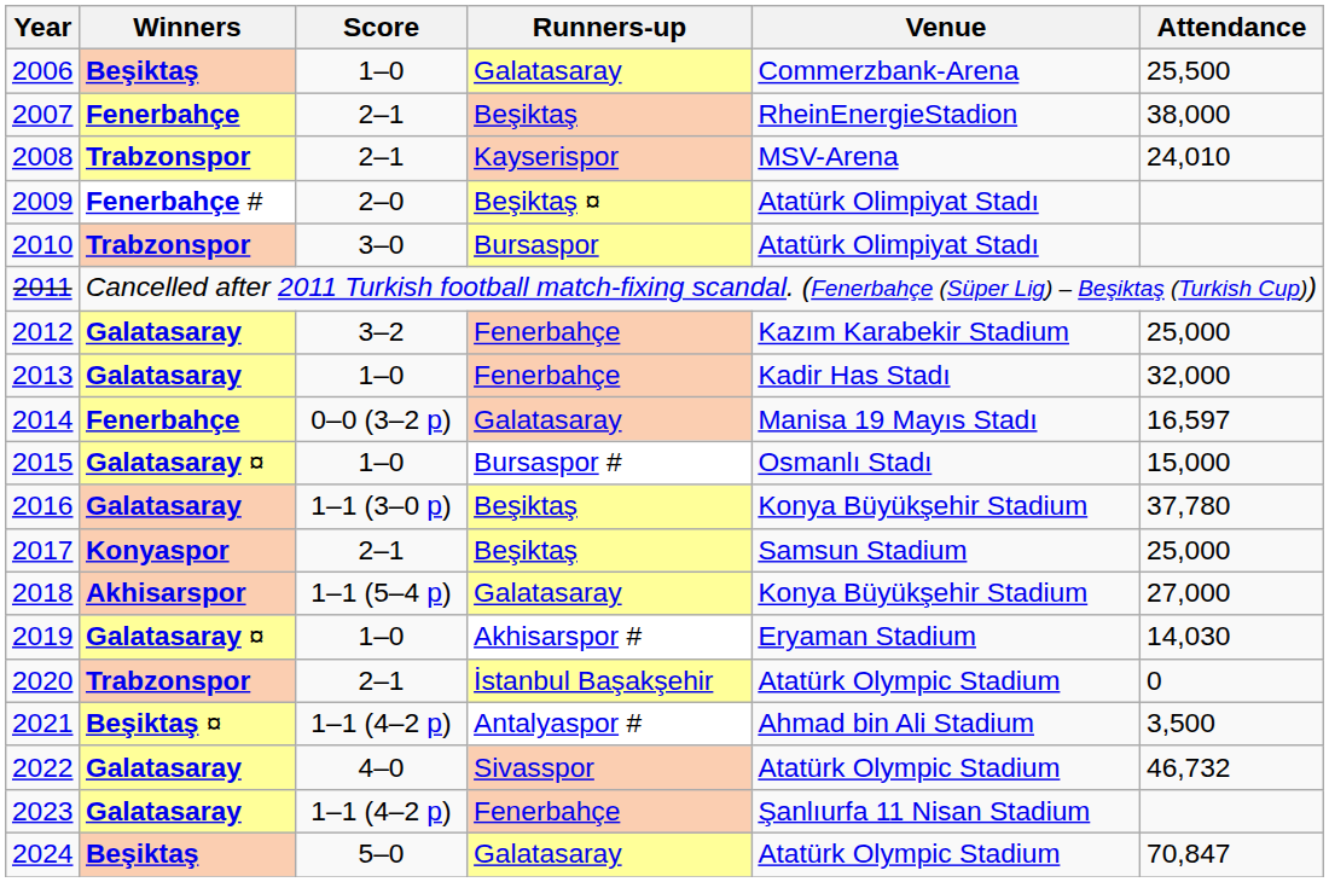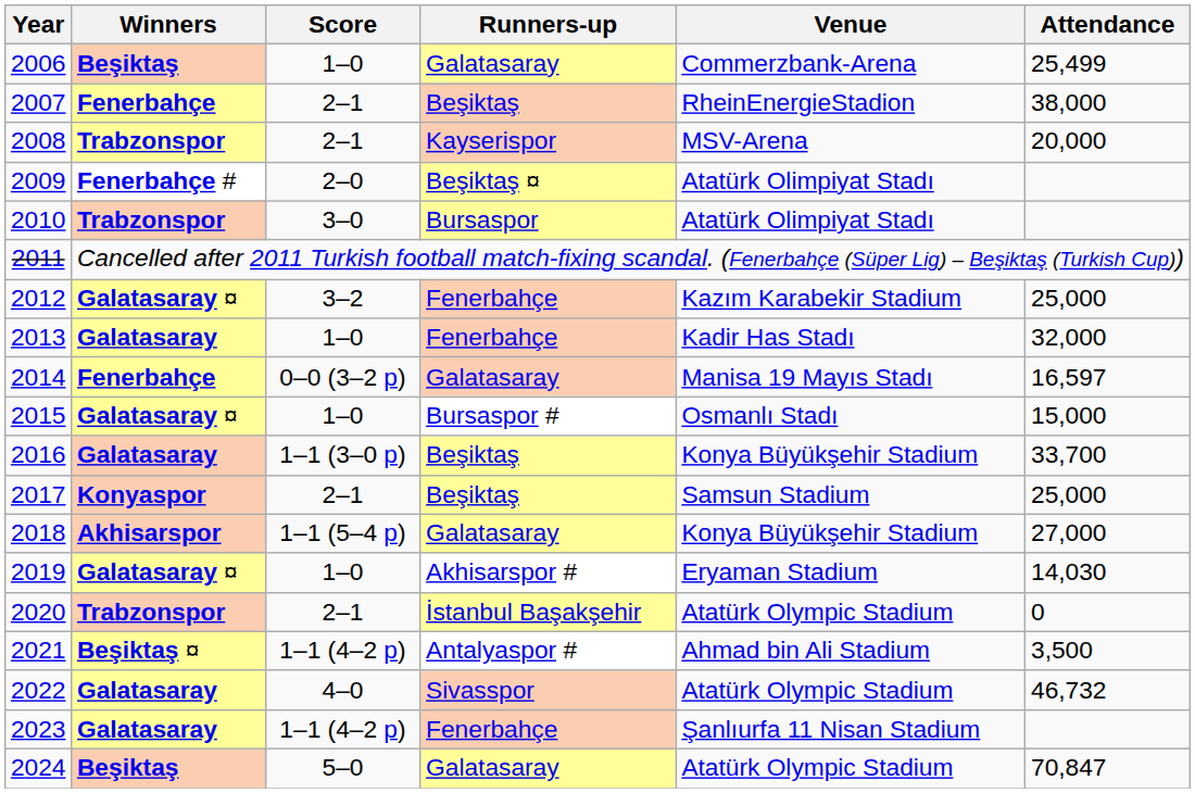 <table class="sortable wikitable">
 <tr>
 <th>Year</th>
 <th>Winners</th>
 <th>Score</th>
 <th>Runners-up</th>
 <th>Venue</th>
 <th>Attendance</th>
 </tr>
 <tr>
 <td align=center><a href='#'>2006</a></td>
 <td bgcolor=FBCEB1><strong><a href='#'>Beşiktaş</a></strong></td>
 <td align=center>1–0</td>
 <td bgcolor=FFFF99><a href='#'>Galatasaray</a></td>
 <td> <a href='#'>Commerzbank-Arena</a></td>
-<td>25,500</td>
+<td>25,499</td>
 </tr>
 <tr>
 <td align=center><a href='#'>2007</a></td>
 <td bgcolor=FFFF99><strong><a href='#'>Fenerbahçe</a></strong></td>
 <td align=center>2–1</td>
 <td bgcolor=FBCEB1><a href='#'>Beşiktaş</a></td>
 <td> <a href='#'>RheinEnergieStadion</a></td>
 <td>38,000</td>
 </tr>
 <tr>
 <td align=center><a href='#'>2008</a></td>
 <td bgcolor=FFFF99><strong><a href='#'>Trabzonspor</a></strong></td>
 <td align=center>2–1</td>
 <td bgcolor=FBCEB1><a href='#'>Kayserispor</a></td>
 <td> <a href='#'>MSV-Arena</a></td>
-<td>24,010</td>
+<td>20,000</td>
 </tr>
 <tr>
 <td align=center><a href='#'>2009</a></td>
 <td bgcolor=white><strong><a href='#'>Fenerbahçe</a></strong> #</td>
 <td align=center>2–0</td>
 <td bgcolor=FFFF99><a href='#'>Beşiktaş</a> ¤</td>
 <td><a href='#'>Atatürk Olimpiyat Stadı</a></td>
 <td></td>
 </tr>
 <tr>
 <td align=center><a href='#'>2010</a></td>
 <td bgcolor=FBCEB1><strong><a href='#'>Trabzonspor</a></strong></td>
 <td align=center>3–0</td>
 <td bgcolor=FFFF99><a href='#'>Bursaspor</a></td>
 <td><a href='#'>Atatürk Olimpiyat Stadı</a></td>
 <td></td>
 </tr>
 <tr>
 <td align=center><s><a href='#'>2011</a></s></td>
 <td colspan=5><em>Cancelled after <a href='#'>2011 Turkish football match-fixing scandal</a>. (<small><a href='#'>Fenerbahçe</a> (<a href='#'>Süper Lig</a>) – <a href='#'>Beşiktaş</a> (<a href='#'>Turkish Cup</a>)</small>)</em></td>
 </tr>
 <tr>
 <td align=center><a href='#'>2012</a></td>
-<td bgcolor=FFFF99><strong><a href='#'>Galatasaray</a></strong></td>
+<td bgcolor=FFFF99><strong><a href='#'>Galatasaray</a></strong> ¤</td>
 <td align=center>3–2</td>
 <td bgcolor=FBCEB1><a href='#'>Fenerbahçe</a></td>
 <td><a href='#'>Kazım Karabekir Stadium</a></td>
 <td>25,000</td>
 </tr>
 <tr>
 <td align=center><a href='#'>2013</a></td>
 <td bgcolor=FFFF99><strong><a href='#'>Galatasaray</a></strong></td>
 <td align=center>1–0</td>
 <td bgcolor=FBCEB1><a href='#'>Fenerbahçe</a></td>
 <td><a href='#'>Kadir Has Stadı</a></td>
 <td>32,000</td>
 </tr>
 <tr>
 <td align=center><a href='#'>2014</a></td>
 <td bgcolor=FFFF99><strong><a href='#'>Fenerbahçe</a></strong></td>
 <td align=center>0–0 (3–2 <a href='#'>p</a>)</td>
 <td bgcolor=FBCEB1><a href='#'>Galatasaray</a></td>
 <td><a href='#'>Manisa 19 Mayıs Stadı</a></td>
 <td>16,597</td>
 </tr>
 <tr>
 <td align=center><a href='#'>2015</a></td>
 <td bgcolor=FFFF99><strong><a href='#'>Galatasaray</a></strong> ¤</td>
 <td align=center>1–0</td>
 <td bgcolor=white><a href='#'>Bursaspor</a> #</td>
 <td><a href='#'>Osmanlı Stadı</a></td>
 <td>15,000</td>
 </tr>
 <tr>
 <td align=center><a href='#'>2016</a></td>
 <td bgcolor=FBCEB1><strong><a href='#'>Galatasaray</a></strong></td>
 <td align=center>1–1 (3–0 <a href='#'>p</a>)</td>
 <td bgcolor=FFFF99><a href='#'>Beşiktaş</a></td>
 <td><a href='#'>Konya Büyükşehir Stadium</a></td>
-<td>37,780</td>
+<td>33,700</td>
 </tr>
 <tr>
 <td align=center><a href='#'>2017</a></td>
 <td bgcolor=FBCEB1><strong><a href='#'>Konyaspor</a></strong></td>
 <td align=center>2–1</td>
 <td bgcolor=FFFF99><a href='#'>Beşiktaş</a></td>
 <td><a href='#'>Samsun Stadium</a></td>
 <td>25,000</td>
 </tr>
 <tr>
 <td align=center><a href='#'>2018</a></td>
 <td bgcolor=FBCEB1><strong><a href='#'>Akhisarspor</a></strong></td>
 <td align=center>1–1 (5–4 <a href='#'>p</a>)</td>
 <td bgcolor=FFFF99><a href='#'>Galatasaray</a></td>
 <td><a href='#'>Konya Büyükşehir Stadium</a></td>
 <td>27,000</td>
 </tr>
 <tr>
 <td align=center><a href='#'>2019</a></td>
 <td bgcolor=FFFF99><strong><a href='#'>Galatasaray</a></strong> ¤</td>
 <td align=center>1–0</td>
 <td bgcolor=white><a href='#'>Akhisarspor</a> #</td>
 <td><a href='#'>Eryaman Stadium</a></td>
 <td>14,030</td>
 </tr>
 <tr>
 <td align=center><a href='#'>2020</a></td>
 <td bgcolor=FBCEB1><strong><a href='#'>Trabzonspor</a></strong></td>
 <td align=center>2–1</td>
 <td bgcolor=FFFF99><a href='#'>İstanbul Başakşehir</a></td>
 <td><a href='#'>Atatürk Olympic Stadium</a></td>
 <td>0</td>
 </tr>
 <tr>
 <td align=center><a href='#'>2021</a></td>
 <td bgcolor=FFFF99><strong><a href='#'>Beşiktaş</a></strong> ¤</td>
 <td align=center>1–1 (4–2 <a href='#'>p</a>)</td>
 <td bgcolor=white><a href='#'>Antalyaspor</a> #</td>
 <td> <a href='#'>Ahmad bin Ali Stadium</a></td>
 <td>3,500</td>
 </tr>
 <tr>
 <td align=center><a href='#'>2022</a></td>
 <td bgcolor=FFFF99><strong><a href='#'>Galatasaray</a></strong></td>
 <td align=center>4–0</td>
 <td bgcolor=FBCEB1><a href='#'>Sivasspor</a></td>
 <td><a href='#'>Atatürk Olympic Stadium</a></td>
 <td>46,732</td>
 </tr>
 <tr>
 <td align=center><a href='#'>2023</a></td>
 <td bgcolor=FFFF99><strong><a href='#'>Galatasaray</a></strong></td>
 <td align=center>1–1 (4–2 <a href='#'>p</a>)</td>
 <td bgcolor="FBCEB1"><a href='#'>Fenerbahçe</a></td>
 <td><a href='#'>Şanlıurfa 11 Nisan Stadium</a></td>
 <td></td>
 </tr>
 <tr>
 <td align=center><a href='#'>2024</a></td>
 <td bgcolor=FBCEB1><strong><a href='#'>Beşiktaş</a></strong></td>
 <td align=center>5–0</td>
 <td bgcolor=FFFF99><a href='#'>Galatasaray</a></td>
 <td><a href='#'>Atatürk Olympic Stadium</a></td>
 <td>70,847</td>
 </tr>
 </table>
